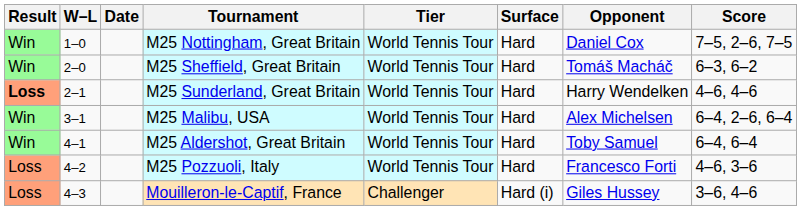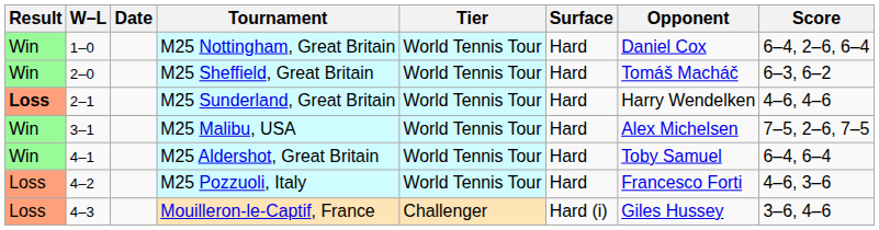 <table class="sortable wikitable">
 <tr>
 <th>Result</th>
 <th class="unsortable">W–L</th>
 <th>Date</th>
 <th>Tournament</th>
 <th>Tier</th>
 <th>Surface</th>
 <th>Opponent</th>
 <th class="unsortable">Score</th>
 </tr>
 <tr>
 <td bgcolor=98FB98>Win</td>
 <td><small>1–0</small></td>
 <td></td>
 <td style="background:#cffcff;">M25 <a href='#'>Nottingham</a>, Great Britain</td>
 <td style="background:#cffcff;">World Tennis Tour</td>
 <td>Hard</td>
 <td> <a href='#'>Daniel Cox</a></td>
-<td>7–5, 2–6, 7–5</td>
+<td>6–4, 2–6, 6–4</td>
 </tr>
 <tr>
 <td bgcolor=98FB98>Win</td>
 <td><small>2–0</small></td>
 <td></td>
 <td style="background:#cffcff;">M25 <a href='#'>Sheffield</a>, Great Britain</td>
 <td style="background:#cffcff;">World Tennis Tour</td>
 <td>Hard</td>
 <td> <a href='#'>Tomáš Macháč</a></td>
 <td>6–3, 6–2</td>
 </tr>
 <tr>
 <td bgcolor=FFA07A><strong>Loss</strong></td>
 <td><small>2–1</small></td>
 <td></td>
 <td style="background:#cffcff;">M25 <a href='#'>Sunderland</a>, Great Britain</td>
 <td style="background:#cffcff;">World Tennis Tour</td>
 <td>Hard</td>
 <td> Harry Wendelken</td>
 <td>4–6, 4–6</td>
 </tr>
 <tr>
 <td bgcolor=98FB98>Win</td>
 <td><small>3–1</small></td>
 <td></td>
 <td style="background:#cffcff;">M25 <a href='#'>Malibu</a>, USA</td>
 <td style="background:#cffcff;">World Tennis Tour</td>
 <td>Hard</td>
 <td> <a href='#'>Alex Michelsen</a></td>
-<td>6–4, 2–6, 6–4</td>
+<td>7–5, 2–6, 7–5</td>
 </tr>
 <tr>
 <td bgcolor=98FB98>Win</td>
 <td><small>4–1</small></td>
 <td></td>
 <td style="background:#cffcff;">M25 <a href='#'>Aldershot</a>, Great Britain</td>
 <td style="background:#cffcff;">World Tennis Tour</td>
 <td>Hard</td>
 <td> <a href='#'>Toby Samuel</a></td>
 <td>6–4, 6–4</td>
 </tr>
 <tr>
 <td bgcolor=FFA07A>Loss</td>
 <td><small>4–2</small></td>
 <td></td>
 <td style="background:#cffcff;">M25 <a href='#'>Pozzuoli</a>, Italy</td>
 <td style="background:#cffcff;">World Tennis Tour</td>
 <td>Hard</td>
 <td> <a href='#'>Francesco Forti</a></td>
 <td>4–6, 3–6</td>
 </tr>
 <tr>
 <td bgcolor=FFA07A>Loss</td>
 <td><small>4–3</small></td>
 <td><a href='#'></a></td>
 <td style="background:moccasin;"><a href='#'>Mouilleron-le-Captif</a>, France</td>
 <td style="background:moccasin;">Challenger</td>
 <td>Hard (i)</td>
 <td> <a href='#'>Giles Hussey</a></td>
 <td>3–6, 4–6</td>
 </tr>
 </table>
